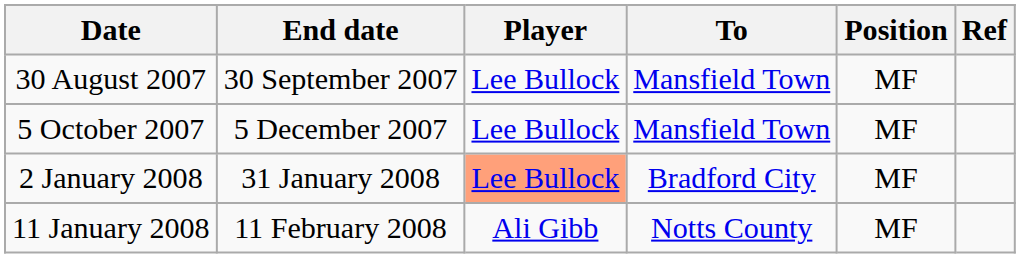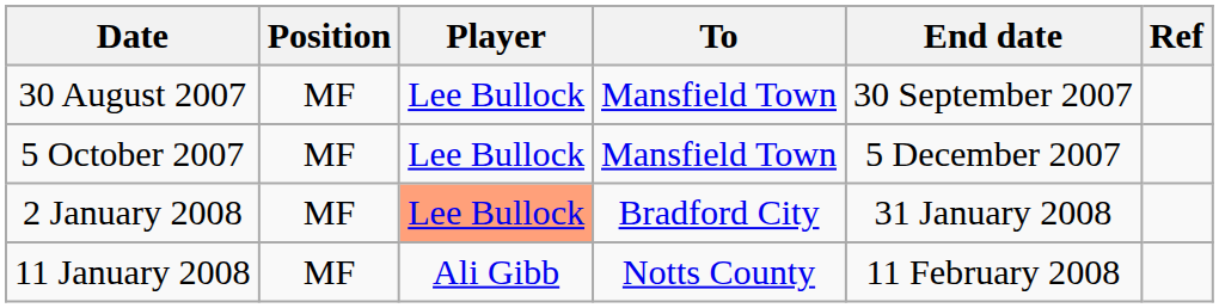 <table class="wikitable" style="font-size: 95%; text-align: center;">
 <tr>
 <th>Date</th>
-<th>End date</th>
+<th>Position</th>
 <th>Player</th>
 <th>To</th>
-<th>Position</th>
+<th>End date</th>
 <th>Ref</th>
 </tr>
 <tr>
 <td>30 August 2007</td>
-<td>30 September 2007</td>
+<td>MF</td>
 <td><a href='#'>Lee Bullock</a></td>
 <td><a href='#'>Mansfield Town</a></td>
-<td>MF</td>
+<td>30 September 2007</td>
 <td></td>
 </tr>
 <tr>
 <td>5 October 2007</td>
-<td>5 December 2007</td>
+<td>MF</td>
 <td><a href='#'>Lee Bullock</a></td>
 <td><a href='#'>Mansfield Town</a></td>
-<td>MF</td>
+<td>5 December 2007</td>
 <td></td>
 </tr>
 <tr>
 <td>2 January 2008</td>
-<td>31 January 2008</td>
+<td>MF</td>
 <td style="background: lightsalmon;"><a href='#'>Lee Bullock</a></td>
 <td><a href='#'>Bradford City</a></td>
-<td>MF</td>
+<td>31 January 2008</td>
 <td></td>
 </tr>
 <tr>
 <td>11 January 2008</td>
-<td>11 February 2008</td>
+<td>MF</td>
 <td><a href='#'>Ali Gibb</a></td>
 <td><a href='#'>Notts County</a></td>
-<td>MF</td>
+<td>11 February 2008</td>
 <td></td>
 </tr>
 </table>
